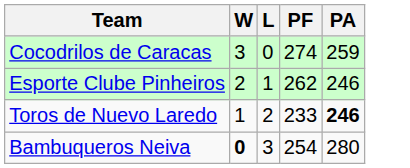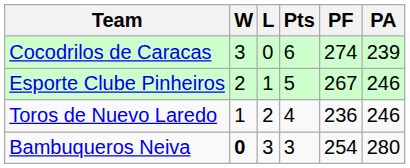 <table class="wikitable">
 <tr>
 <th>Team</th>
 <th>W</th>
 <th>L</th>
+<th>Pts</th>
 <th>PF</th>
 <th>PA</th>
 </tr>
 <tr bgcolor="ccffcc">
 <td> <a href='#'>Cocodrilos de Caracas</a></td>
 <td>3</td>
 <td>0</td>
+<td>6</td>
 <td>274</td>
-<td>259</td>
+<td>239</td>
 </tr>
 <tr bgcolor="ccffcc">
 <td> <a href='#'>Esporte Clube Pinheiros</a></td>
 <td>2</td>
 <td>1</td>
-<td>262</td>
+<td>5</td>
+<td>267</td>
 <td>246</td>
 </tr>
 <tr>
 <td> <a href='#'>Toros de Nuevo Laredo</a></td>
 <td>1</td>
 <td>2</td>
-<td>233</td>
-<td><strong>246</strong></td>
+<td>4</td>
+<td>236</td>
+<td>246</td>
 </tr>
 <tr>
 <td> <a href='#'>Bambuqueros Neiva</a></td>
 <td><strong>0</strong></td>
 <td>3</td>
+<td>3</td>
 <td>254</td>
 <td>280</td>
 </tr>
 </table>
